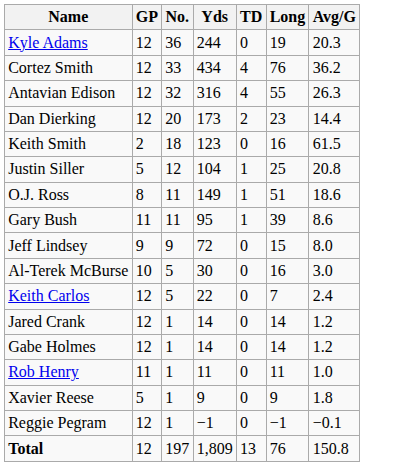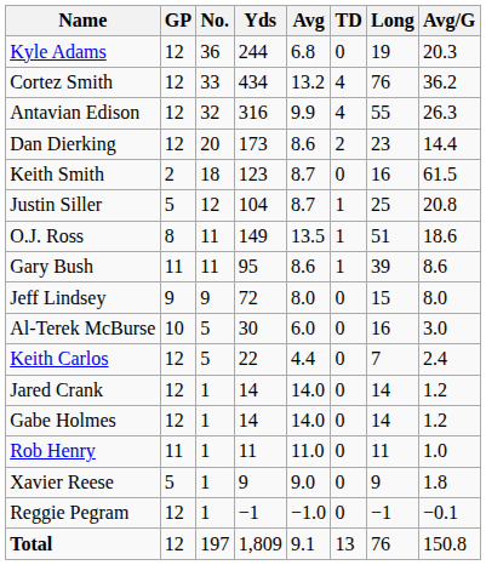 <table class="wikitable" style="white-space:nowrap;">
 <tr>
 <th>Name</th>
 <th>GP</th>
 <th>No.</th>
 <th>Yds</th>
+<th>Avg</th>
 <th>TD</th>
 <th>Long</th>
 <th>Avg/G</th>
 </tr>
 <tr>
 <td><a href='#'>Kyle Adams</a></td>
 <td>12</td>
 <td>36</td>
 <td>244</td>
+<td>6.8</td>
 <td>0</td>
 <td>19</td>
 <td>20.3</td>
 </tr>
 <tr>
 <td>Cortez Smith</td>
 <td>12</td>
 <td>33</td>
 <td>434</td>
+<td>13.2</td>
 <td>4</td>
 <td>76</td>
 <td>36.2</td>
 </tr>
 <tr>
 <td>Antavian Edison</td>
 <td>12</td>
 <td>32</td>
 <td>316</td>
+<td>9.9</td>
 <td>4</td>
 <td>55</td>
 <td>26.3</td>
 </tr>
 <tr>
 <td>Dan Dierking</td>
 <td>12</td>
 <td>20</td>
 <td>173</td>
+<td>8.6</td>
 <td>2</td>
 <td>23</td>
 <td>14.4</td>
 </tr>
 <tr>
 <td>Keith Smith</td>
 <td>2</td>
 <td>18</td>
 <td>123</td>
+<td>8.7</td>
 <td>0</td>
 <td>16</td>
 <td>61.5</td>
 </tr>
 <tr>
 <td>Justin Siller</td>
 <td>5</td>
 <td>12</td>
 <td>104</td>
+<td>8.7</td>
 <td>1</td>
 <td>25</td>
 <td>20.8</td>
 </tr>
 <tr>
 <td>O.J. Ross</td>
 <td>8</td>
 <td>11</td>
 <td>149</td>
+<td>13.5</td>
 <td>1</td>
 <td>51</td>
 <td>18.6</td>
 </tr>
 <tr>
 <td>Gary Bush</td>
 <td>11</td>
 <td>11</td>
 <td>95</td>
+<td>8.6</td>
 <td>1</td>
 <td>39</td>
 <td>8.6</td>
 </tr>
 <tr>
 <td>Jeff Lindsey</td>
 <td>9</td>
 <td>9</td>
 <td>72</td>
+<td>8.0</td>
 <td>0</td>
 <td>15</td>
 <td>8.0</td>
 </tr>
 <tr>
 <td>Al-Terek McBurse</td>
 <td>10</td>
 <td>5</td>
 <td>30</td>
+<td>6.0</td>
 <td>0</td>
 <td>16</td>
 <td>3.0</td>
 </tr>
 <tr>
 <td><a href='#'>Keith Carlos</a></td>
 <td>12</td>
 <td>5</td>
 <td>22</td>
+<td>4.4</td>
 <td>0</td>
 <td>7</td>
 <td>2.4</td>
 </tr>
 <tr>
 <td>Jared Crank</td>
 <td>12</td>
 <td>1</td>
 <td>14</td>
+<td>14.0</td>
 <td>0</td>
 <td>14</td>
 <td>1.2</td>
 </tr>
 <tr>
 <td>Gabe Holmes</td>
 <td>12</td>
 <td>1</td>
 <td>14</td>
+<td>14.0</td>
 <td>0</td>
 <td>14</td>
 <td>1.2</td>
 </tr>
 <tr>
 <td><a href='#'>Rob Henry</a></td>
 <td>11</td>
 <td>1</td>
 <td>11</td>
+<td>11.0</td>
 <td>0</td>
 <td>11</td>
 <td>1.0</td>
 </tr>
 <tr>
 <td>Xavier Reese</td>
 <td>5</td>
 <td>1</td>
 <td>9</td>
+<td>9.0</td>
 <td>0</td>
 <td>9</td>
 <td>1.8</td>
 </tr>
 <tr>
 <td>Reggie Pegram</td>
 <td>12</td>
 <td>1</td>
 <td>−1</td>
+<td>−1.0</td>
 <td>0</td>
 <td>−1</td>
 <td>−0.1</td>
 </tr>
 <tr>
 <td><strong>Total</strong></td>
 <td>12</td>
 <td>197</td>
 <td>1,809</td>
+<td>9.1</td>
 <td>13</td>
 <td>76</td>
 <td>150.8</td>
 </tr>
 </table>
